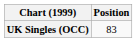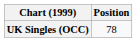 <table class="wikitable plainrowheaders" style="text-align:center">
 <tr>
 <th>Chart (1999)</th>
 <th>Position</th>
 </tr>
 <tr>
 <th scope="row">UK Singles (OCC)</th>
-<td>83</td>
+<td>78</td>
 </tr>
 </table>
